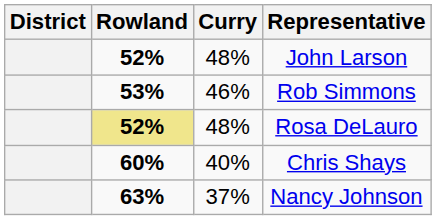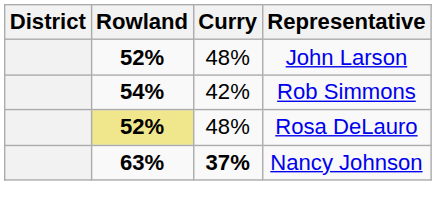 <table class=wikitable>
 <tr>
 <th>District</th>
 <th>Rowland</th>
 <th>Curry</th>
 <th>Representative</th>
 </tr>
 <tr align=center>
 <th></th>
 <td><strong>52%</strong></td>
 <td>48%</td>
 <td><a href='#'>John Larson</a></td>
 </tr>
 <tr align=center>
 <th></th>
-<td><strong>53%</strong></td>
-<td>46%</td>
+<td><strong>54%</strong></td>
+<td>42%</td>
 <td><a href='#'>Rob Simmons</a></td>
 </tr>
 <tr align=center>
 <th></th>
 <td style="background: khaki;"><strong>52%</strong></td>
 <td>48%</td>
 <td><a href='#'>Rosa DeLauro</a></td>
 </tr>
 <tr align=center>
 <th></th>
-<td><strong>60%</strong></td>
-<td>40%</td>
-<td><a href='#'>Chris Shays</a></td>
-</tr>
-<tr align=center>
-<th></th>
 <td><strong>63%</strong></td>
-<td>37%</td>
+<td><strong>37%</strong></td>
 <td><a href='#'>Nancy Johnson</a></td>
 </tr>
 </table>
